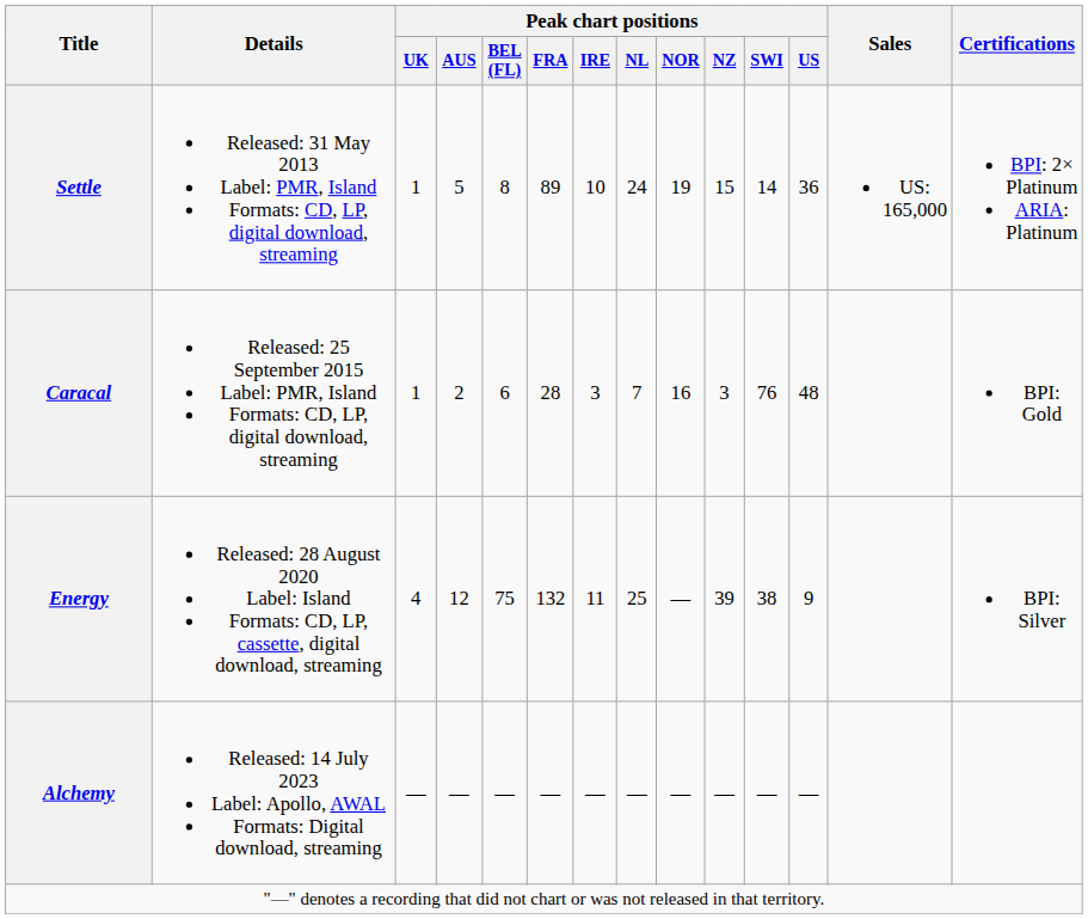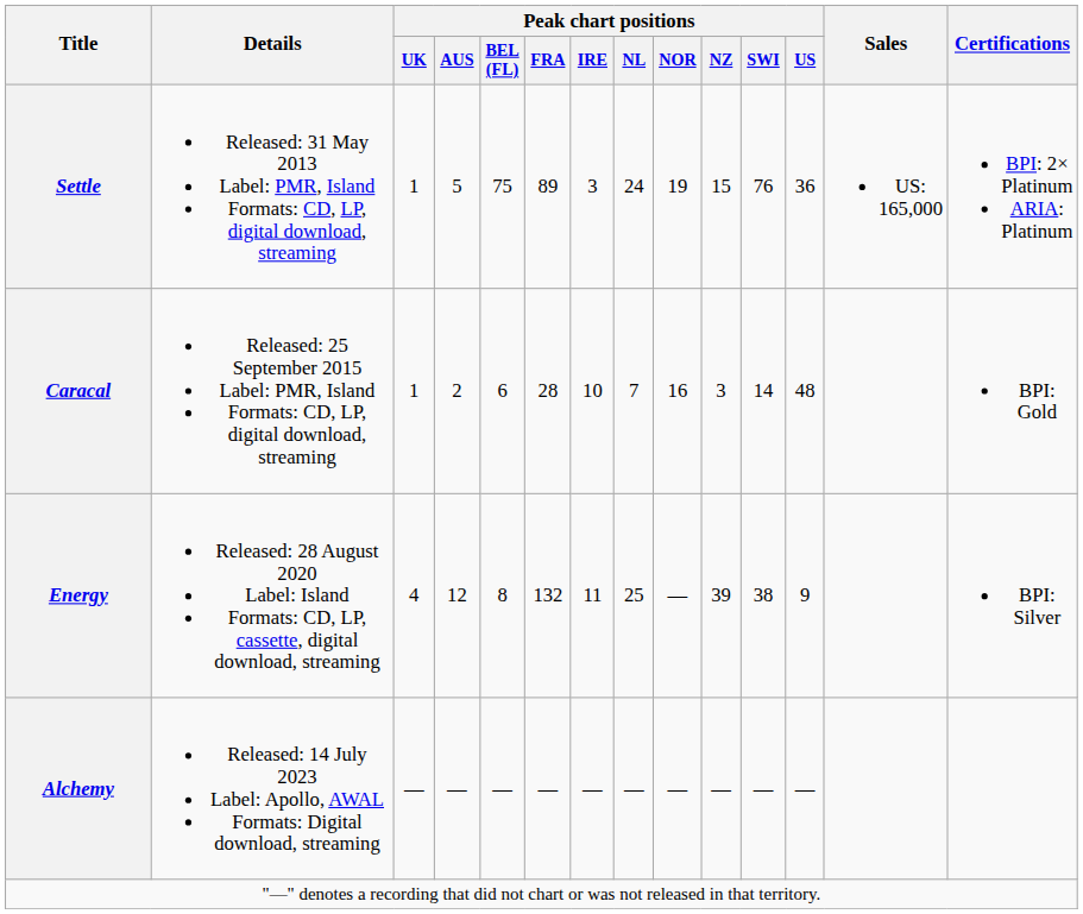 <table class="wikitable plainrowheaders" style="text-align:center;">
 <tr>
 <th scope="col" rowspan="2" style="width:11em;">Title</th>
 <th scope="col" rowspan="2" style="width:18em;">Details</th>
 <th scope="col" colspan="10">Peak chart positions</th>
 <th scope="col" rowspan="2">Sales</th>
 <th scope="col" rowspan="2"><a href='#'>Certifications</a></th>
 </tr>
 <tr>
 <th scope="col" style="width:2.5em;font-size:85%;"><a href='#'>UK</a><br></th>
 <th scope="col" style="width:2.5em;font-size:85%;"><a href='#'>AUS</a><br></th>
 <th scope="col" style="width:2.5em;font-size:85%;"><a href='#'>BEL<br>(FL)</a><br></th>
 <th scope="col" style="width:2.5em;font-size:85%;"><a href='#'>FRA</a><br></th>
 <th scope="col" style="width:2.5em;font-size:85%;"><a href='#'>IRE</a><br></th>
 <th scope="col" style="width:2.5em;font-size:85%;"><a href='#'>NL</a><br></th>
 <th scope="col" style="width:2.5em;font-size:85%;"><a href='#'>NOR</a><br></th>
 <th scope="col" style="width:2.5em;font-size:85%;"><a href='#'>NZ</a><br></th>
 <th scope="col" style="width:2.5em;font-size:85%;"><a href='#'>SWI</a><br></th>
 <th scope="col" style="width:2.5em;font-size:85%;"><a href='#'>US</a><br></th>
 </tr>
 <tr>
 <th scope="row"><em><a href='#'>Settle</a></em></th>
 <td><br><ul><li>Released: 31 May 2013</li><li>Label: <a href='#'>PMR</a>, <a href='#'>Island</a></li><li>Formats: <a href='#'>CD</a>, <a href='#'>LP</a>, <a href='#'>digital download</a>, <a href='#'>streaming</a></li></ul></td>
 <td>1</td>
 <td>5</td>
-<td>8</td>
+<td>75</td>
 <td>89</td>
-<td>10</td>
+<td>3</td>
 <td>24</td>
 <td>19</td>
 <td>15</td>
-<td>14</td>
+<td>76</td>
 <td>36</td>
 <td><br><ul><li>US: 165,000</li></ul></td>
 <td><br><ul><li><a href='#'>BPI</a>: 2× Platinum</li><li><a href='#'>ARIA</a>: Platinum</li></ul></td>
 </tr>
 <tr>
 <th scope="row"><em><a href='#'>Caracal</a></em></th>
 <td><br><ul><li>Released: 25 September 2015</li><li>Label: PMR, Island</li><li>Formats: CD, LP, digital download, streaming</li></ul></td>
 <td>1</td>
 <td>2</td>
 <td>6</td>
 <td>28</td>
-<td>3</td>
+<td>10</td>
 <td>7</td>
 <td>16</td>
 <td>3</td>
-<td>76</td>
+<td>14</td>
 <td>48</td>
 <td></td>
 <td><br><ul><li>BPI: Gold</li></ul></td>
 </tr>
 <tr>
 <th scope="row"><em><a href='#'>Energy</a></em></th>
 <td><br><ul><li>Released: 28 August 2020</li><li>Label: Island</li><li>Formats: CD, LP, <a href='#'>cassette</a>, digital download, streaming</li></ul></td>
 <td>4</td>
 <td>12</td>
-<td>75</td>
+<td>8</td>
 <td>132</td>
 <td>11</td>
 <td>25</td>
 <td>—</td>
 <td>39</td>
 <td>38</td>
 <td>9</td>
 <td></td>
 <td><br><ul><li>BPI: Silver</li></ul></td>
 </tr>
 <tr>
 <th scope="row"><em><a href='#'>Alchemy</a></em></th>
 <td><br><ul><li>Released: 14 July 2023</li><li>Label: Apollo, <a href='#'>AWAL</a></li><li>Formats: Digital download, streaming</li></ul></td>
 <td>—</td>
 <td>—</td>
 <td>—</td>
 <td>—</td>
 <td>—</td>
 <td>—</td>
 <td>—</td>
 <td>—</td>
 <td>—</td>
 <td>—</td>
 <td></td>
 <td></td>
 </tr>
 <tr>
 <td colspan="15" style="font-size:90%">"—" denotes a recording that did not chart or was not released in that territory.</td>
 </tr>
 </table>
